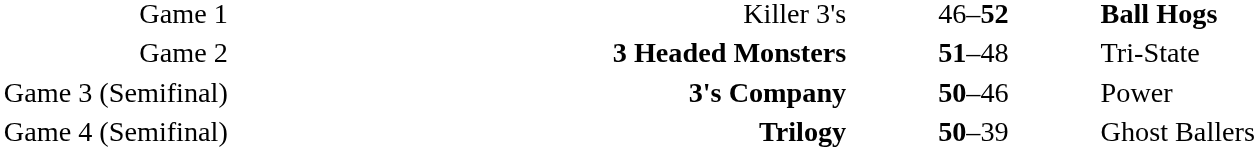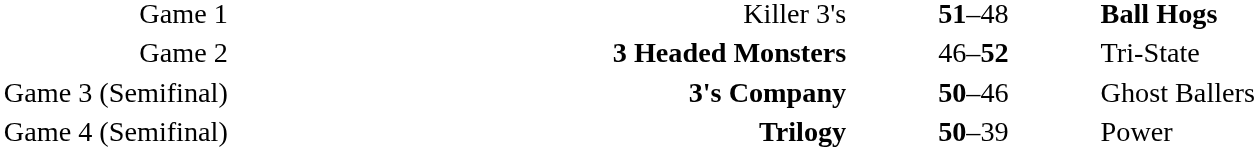 <table style="width:100%;" cellspacing="1">
 <tr>
 <th width=15%></th>
 <th width=25%></th>
 <th width=10%></th>
 <th width=25%></th>
 </tr>
 <tr style=font-size:90%>
 <td align=right>Game 1</td>
 <td align=right>Killer 3's</td>
-<td align=center>46–<strong>52</strong></td>
+<td align=center><strong>51</strong>–48</td>
 <td><strong>Ball Hogs</strong></td>
 <td></td>
 </tr>
 <tr style=font-size:90%>
 <td align=right>Game 2</td>
 <td align=right><strong>3 Headed Monsters</strong></td>
-<td align=center><strong>51</strong>–48</td>
+<td align=center>46–<strong>52</strong></td>
 <td>Tri-State</td>
 <td></td>
 </tr>
 <tr style=font-size:90%>
 <td align=right>Game 3 (Semifinal)</td>
 <td align=right><strong>3's Company</strong></td>
 <td align=center><strong>50</strong>–46</td>
-<td>Power</td>
+<td>Ghost Ballers</td>
 <td></td>
 </tr>
 <tr style=font-size:90%>
 <td align=right>Game 4 (Semifinal)</td>
 <td align=right><strong>Trilogy</strong></td>
 <td align=center><strong>50</strong>–39</td>
-<td>Ghost Ballers</td>
+<td>Power</td>
 <td></td>
 </tr>
 </table>
